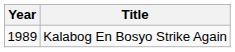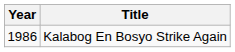 <table class="wikitable">
 <tr>
 <th>Year</th>
 <th>Title</th>
 </tr>
 <tr>
-<td>1989</td>
+<td>1986</td>
 <td>Kalabog En Bosyo Strike Again</td>
 </tr>
 </table>
